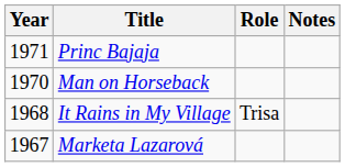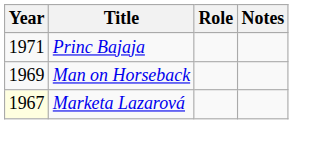 <table class="wikitable sortable">
 <tr>
 <th>Year</th>
 <th>Title</th>
 <th>Role</th>
 <th class="unsortable">Notes</th>
 </tr>
 <tr>
 <td>1971</td>
 <td><em><a href='#'>Princ Bajaja</a></em></td>
 <td></td>
 <td></td>
 </tr>
 <tr>
-<td>1970</td>
+<td>1969</td>
 <td><em><a href='#'>Man on Horseback</a></em></td>
 <td></td>
 <td></td>
 </tr>
 <tr>
-<td>1968</td>
-<td><em><a href='#'>It Rains in My Village</a></em></td>
-<td>Trisa</td>
-<td></td>
-</tr>
-<tr>
-<td>1967</td>
+<td style="background: lightyellow;">1967</td>
 <td><em><a href='#'>Marketa Lazarová</a></em></td>
 <td></td>
 <td></td>
 </tr>
 </table>
